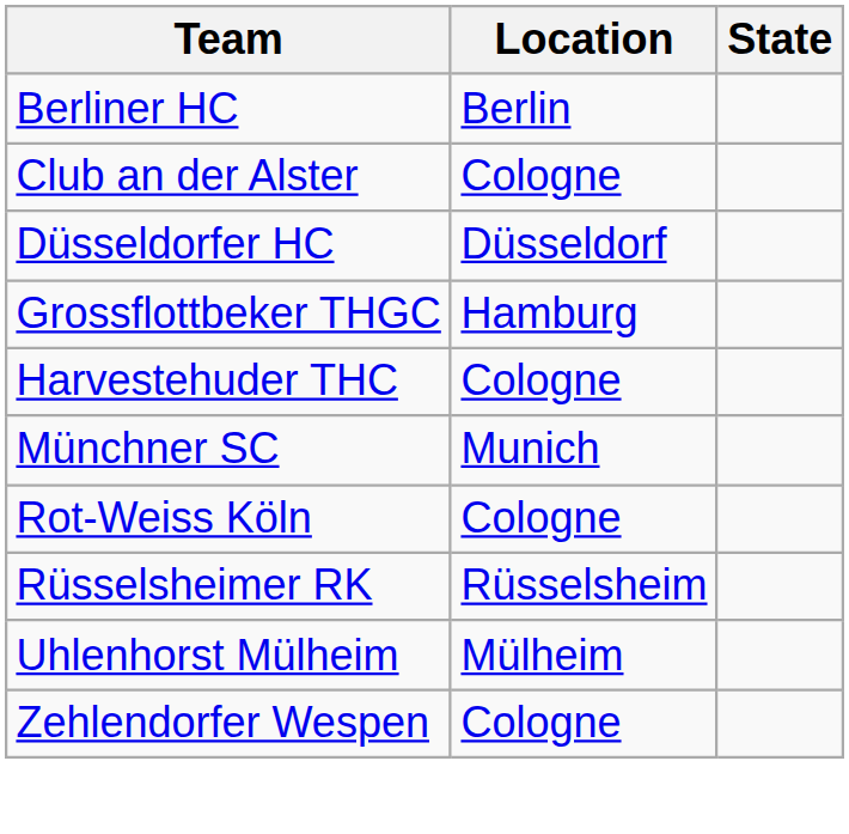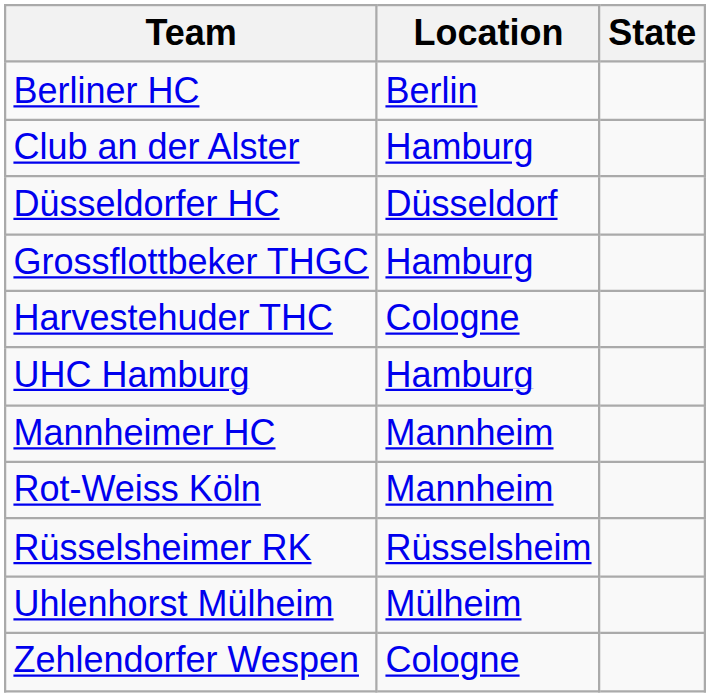 <table class="wikitable sortable">
 <tr>
 <th>Team</th>
 <th>Location</th>
 <th>State</th>
 </tr>
 <tr>
 <td><a href='#'>Berliner HC</a></td>
 <td><a href='#'>Berlin</a></td>
 <td></td>
 </tr>
 <tr>
 <td><a href='#'>Club an der Alster</a></td>
-<td><a href='#'>Cologne</a></td>
+<td><a href='#'>Hamburg</a></td>
 <td></td>
 </tr>
 <tr>
 <td><a href='#'>Düsseldorfer HC</a></td>
 <td><a href='#'>Düsseldorf</a></td>
 <td></td>
 </tr>
 <tr>
 <td><a href='#'>Grossflottbeker THGC</a></td>
 <td><a href='#'>Hamburg</a></td>
 <td></td>
 </tr>
 <tr>
 <td><a href='#'>Harvestehuder THC</a></td>
 <td><a href='#'>Cologne</a></td>
 <td></td>
 </tr>
 <tr>
-<td><a href='#'>Münchner SC</a></td>
-<td><a href='#'>Munich</a></td>
+<td><a href='#'>UHC Hamburg</a></td>
+<td><a href='#'>Hamburg</a></td>
+<td></td>
+</tr>
+<tr>
+<td><a href='#'>Mannheimer HC</a></td>
+<td><a href='#'>Mannheim</a></td>
 <td></td>
 </tr>
 <tr>
 <td><a href='#'>Rot-Weiss Köln</a></td>
-<td><a href='#'>Cologne</a></td>
+<td><a href='#'>Mannheim</a></td>
 <td></td>
 </tr>
 <tr>
 <td><a href='#'>Rüsselsheimer RK</a></td>
 <td><a href='#'>Rüsselsheim</a></td>
 <td></td>
 </tr>
 <tr>
 <td><a href='#'>Uhlenhorst Mülheim</a></td>
 <td><a href='#'>Mülheim</a></td>
 <td></td>
 </tr>
 <tr>
 <td><a href='#'>Zehlendorfer Wespen</a></td>
 <td><a href='#'>Cologne</a></td>
 <td></td>
 </tr>
 </table>
